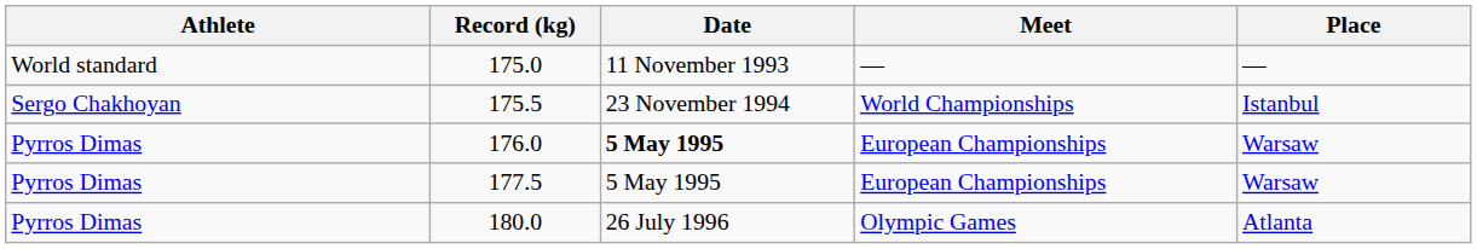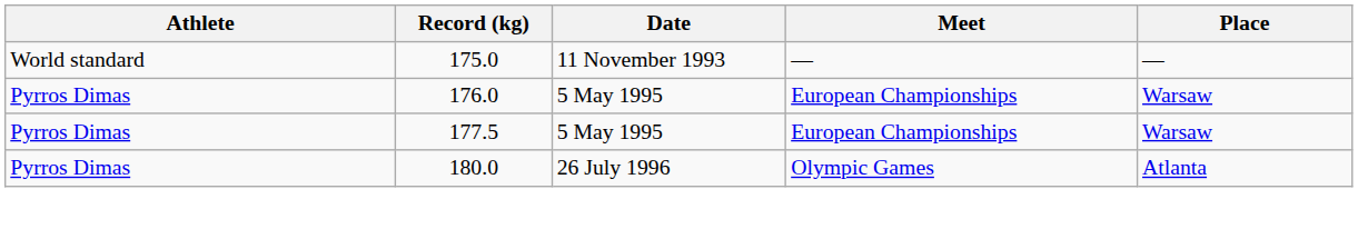 <table class="wikitable" style="font-size:90%; width: 70%;">
 <tr>
 <th width=20%>Athlete</th>
 <th width=8%>Record (kg)</th>
 <th width=12%>Date</th>
 <th width=18%>Meet</th>
 <th width=11%>Place</th>
 </tr>
 <tr>
 <td>World standard</td>
 <td align="center">175.0</td>
 <td>11 November 1993</td>
 <td>—</td>
 <td>—</td>
 </tr>
 <tr>
-<td> <a href='#'>Sergo Chakhoyan</a></td>
-<td align="center">175.5</td>
-<td>23 November 1994</td>
-<td><a href='#'>World Championships</a></td>
-<td><a href='#'>Istanbul</a></td>
-</tr>
-<tr>
 <td> <a href='#'>Pyrros Dimas</a></td>
 <td align="center">176.0</td>
-<td><strong>5 May 1995</strong></td>
+<td>5 May 1995</td>
 <td><a href='#'>European Championships</a></td>
 <td><a href='#'>Warsaw</a></td>
 </tr>
 <tr>
 <td> <a href='#'>Pyrros Dimas</a></td>
 <td align="center">177.5</td>
 <td>5 May 1995</td>
 <td><a href='#'>European Championships</a></td>
 <td><a href='#'>Warsaw</a></td>
 </tr>
 <tr>
 <td> <a href='#'>Pyrros Dimas</a></td>
 <td align="center">180.0</td>
 <td>26 July 1996</td>
 <td><a href='#'>Olympic Games</a></td>
 <td><a href='#'>Atlanta</a></td>
 </tr>
 </table>
